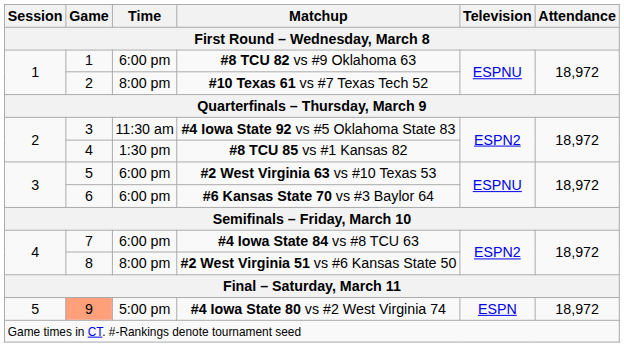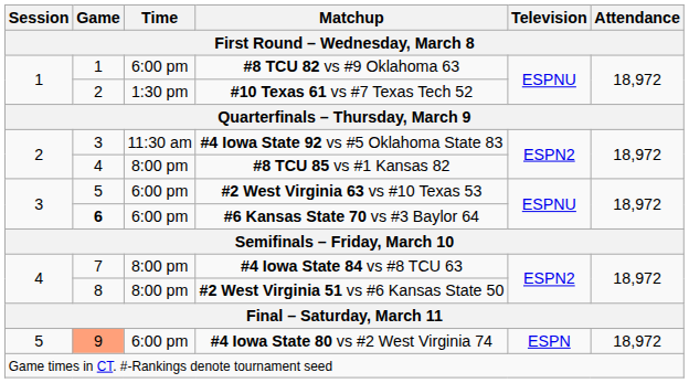 <table class="wikitable" style="white-space:nowrap; font-size:90%;text-align:center">
 <tr>
 <th>Session</th>
 <th>Game</th>
 <th>Time</th>
 <th>Matchup</th>
 <th>Television</th>
 <th>Attendance</th>
 </tr>
 <tr>
 <th colspan=6>First Round – Wednesday, March 8</th>
 </tr>
 <tr>
 <td rowspan=2>1</td>
 <td>1</td>
 <td>6:00 pm</td>
 <td><strong>#8 TCU 82</strong> vs #9 Oklahoma 63</td>
 <td rowspan=2><a href='#'>ESPNU</a></td>
 <td rowspan=2>18,972</td>
 </tr>
 <tr>
 <td>2</td>
-<td>8:00 pm</td>
+<td>1:30 pm</td>
 <td><strong>#10 Texas 61</strong> vs #7 Texas Tech 52</td>
 </tr>
 <tr>
 <th colspan=6>Quarterfinals – Thursday, March 9</th>
 </tr>
 <tr>
 <td rowspan=2>2</td>
 <td>3</td>
 <td>11:30 am</td>
 <td><strong>#4 Iowa State 92</strong> vs #5 Oklahoma State 83</td>
 <td rowspan=2><a href='#'>ESPN2</a></td>
 <td rowspan=2>18,972</td>
 </tr>
 <tr>
 <td>4</td>
-<td>1:30 pm</td>
+<td>8:00 pm</td>
 <td><strong>#8 TCU 85</strong> vs #1 Kansas 82</td>
 </tr>
 <tr>
 <td rowspan=2>3</td>
 <td>5</td>
 <td>6:00 pm</td>
 <td><strong>#2 West Virginia 63</strong> vs #10 Texas 53</td>
 <td rowspan=2><a href='#'>ESPNU</a></td>
 <td rowspan=2>18,972</td>
 </tr>
 <tr>
-<td>6</td>
+<td><strong>6</strong></td>
 <td>6:00 pm</td>
 <td><strong>#6 Kansas State 70</strong> vs #3 Baylor 64</td>
 </tr>
 <tr>
 <th colspan=6>Semifinals – Friday, March 10</th>
 </tr>
 <tr>
 <td rowspan=2>4</td>
 <td>7</td>
-<td>6:00 pm</td>
+<td>8:00 pm</td>
 <td><strong>#4 Iowa State 84</strong> vs #8 TCU 63</td>
 <td rowspan=2><a href='#'>ESPN2</a></td>
 <td rowspan=2>18,972</td>
 </tr>
 <tr>
 <td>8</td>
 <td>8:00 pm</td>
 <td><strong>#2 West Virginia 51</strong> vs #6 Kansas State 50</td>
 </tr>
 <tr>
 <th colspan=6>Final – Saturday, March 11</th>
 </tr>
 <tr>
 <td>5</td>
 <td style="background: lightsalmon;">9</td>
-<td>5:00 pm</td>
+<td>6:00 pm</td>
 <td><strong>#4 Iowa State 80</strong> vs #2 West Virginia 74</td>
 <td><a href='#'>ESPN</a></td>
 <td>18,972</td>
 </tr>
 <tr align=left>
 <td colspan=6><small>Game times in <a href='#'>CT</a>. #-Rankings denote tournament seed</small></td>
 </tr>
 </table>
